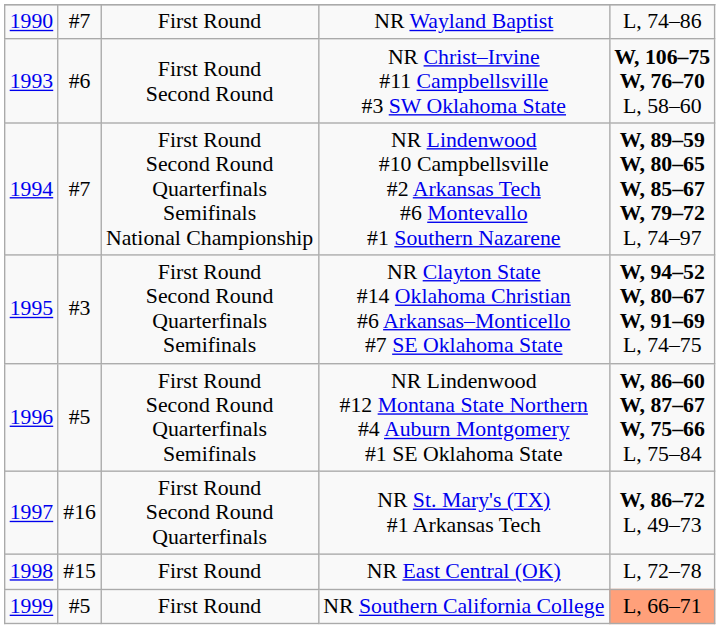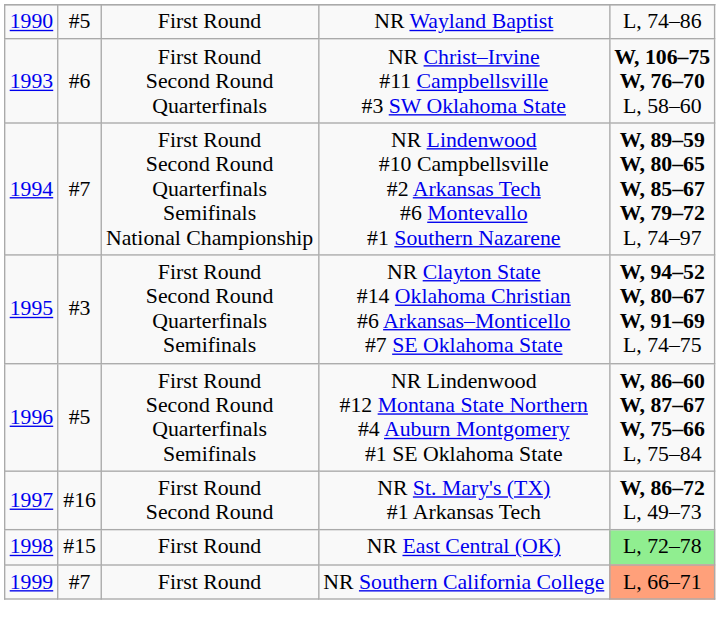 <table class="wikitable" style="text-align:center">
 <tr>
 </tr>
 <tr style="text-align:center;">
 <td><a href='#'>1990</a></td>
-<td>#7</td>
+<td>#5</td>
 <td>First Round</td>
 <td>NR <a href='#'>Wayland Baptist</a></td>
 <td>L, 74–86</td>
 </tr>
 <tr style="text-align:center;">
 <td><a href='#'>1993</a></td>
 <td>#6</td>
-<td>First Round<br>Second Round</td>
+<td>First Round<br>Second Round<br>Quarterfinals</td>
 <td>NR <a href='#'>Christ–Irvine</a><br>#11 <a href='#'>Campbellsville</a><br>#3 <a href='#'>SW Oklahoma State</a></td>
 <td><strong>W, 106–75</strong><br><strong>W, 76–70</strong><br>L, 58–60</td>
 </tr>
 <tr style="text-align:center;">
 <td><a href='#'>1994</a></td>
 <td>#7</td>
 <td>First Round<br>Second Round<br>Quarterfinals<br>Semifinals<br>National Championship</td>
 <td>NR <a href='#'>Lindenwood</a><br>#10 Campbellsville<br>#2 <a href='#'>Arkansas Tech</a><br>#6 <a href='#'>Montevallo</a><br>#1 <a href='#'>Southern Nazarene</a></td>
 <td><strong>W, 89–59</strong><br><strong>W, 80–65</strong><br><strong>W, 85–67</strong><br><strong>W, 79–72</strong><br>L, 74–97</td>
 </tr>
 <tr style="text-align:center;">
 <td><a href='#'>1995</a></td>
 <td>#3</td>
 <td>First Round<br>Second Round<br>Quarterfinals<br>Semifinals</td>
 <td>NR <a href='#'>Clayton State</a><br>#14 <a href='#'>Oklahoma Christian</a><br>#6 <a href='#'>Arkansas–Monticello</a><br>#7 <a href='#'>SE Oklahoma State</a></td>
 <td><strong>W, 94–52</strong><br><strong>W, 80–67</strong><br><strong>W, 91–69</strong><br>L, 74–75</td>
 </tr>
 <tr style="text-align:center;">
 <td><a href='#'>1996</a></td>
 <td>#5</td>
 <td>First Round<br>Second Round<br>Quarterfinals<br>Semifinals</td>
 <td>NR Lindenwood<br>#12 <a href='#'>Montana State Northern</a><br>#4 <a href='#'>Auburn Montgomery</a><br>#1 SE Oklahoma State</td>
 <td><strong>W, 86–60</strong><br><strong>W, 87–67</strong><br><strong>W, 75–66</strong><br>L, 75–84</td>
 </tr>
 <tr style="text-align:center;">
 <td><a href='#'>1997</a></td>
 <td>#16</td>
-<td>First Round<br>Second Round<br>Quarterfinals</td>
+<td>First Round<br>Second Round</td>
 <td>NR <a href='#'>St. Mary's (TX)</a><br>#1 Arkansas Tech</td>
 <td><strong>W, 86–72</strong><br>L, 49–73</td>
 </tr>
 <tr style="text-align:center;">
 <td><a href='#'>1998</a></td>
 <td>#15</td>
 <td>First Round</td>
 <td>NR <a href='#'>East Central (OK)</a></td>
-<td>L, 72–78</td>
+<td style="background: lightgreen;">L, 72–78</td>
 </tr>
 <tr style="text-align:center;">
 <td><a href='#'>1999</a></td>
-<td>#5</td>
+<td>#7</td>
 <td>First Round</td>
 <td>NR <a href='#'>Southern California College</a></td>
 <td style="background: lightsalmon;">L, 66–71</td>
 </tr>
 </table>
